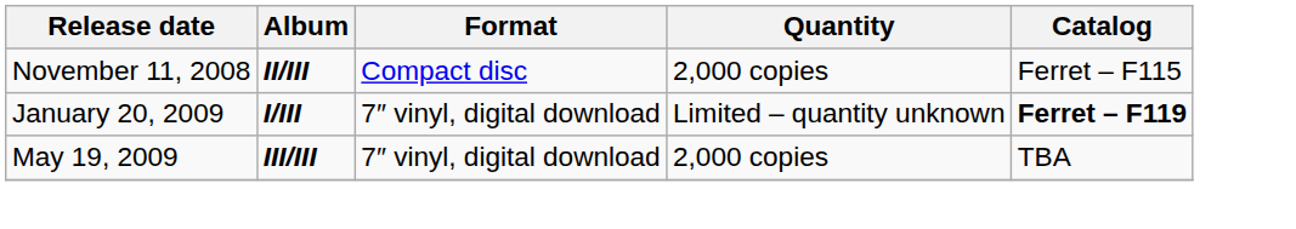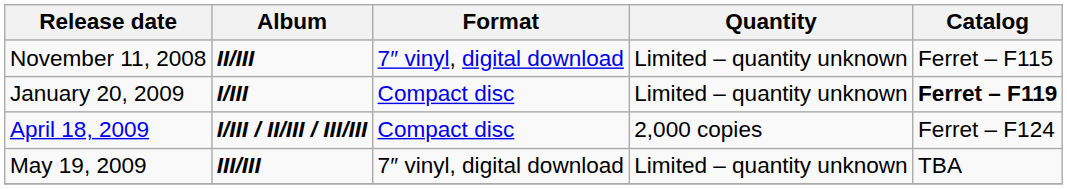 <table class="wikitable">
 <tr>
 <th>Release date</th>
 <th>Album</th>
 <th>Format</th>
 <th>Quantity</th>
 <th>Catalog</th>
 </tr>
 <tr>
 <td>November 11, 2008</td>
 <td><strong><em>II/III</em></strong></td>
-<td><a href='#'>Compact disc</a></td>
-<td>2,000 copies</td>
+<td><a href='#'>7″ vinyl</a>, <a href='#'>digital download</a></td>
+<td>Limited – quantity unknown</td>
 <td>Ferret – F115</td>
 </tr>
 <tr>
 <td>January 20, 2009</td>
 <td><strong><em>I/III</em></strong></td>
-<td>7″ vinyl, digital download</td>
+<td><a href='#'>Compact disc</a></td>
 <td>Limited – quantity unknown</td>
 <td><strong>Ferret – F119</strong></td>
+</tr>
+<tr>
+<td><a href='#'>April 18, 2009</a></td>
+<td><strong><em>I/III / II/III / III/III</em></strong></td>
+<td><a href='#'>Compact disc</a></td>
+<td>2,000 copies</td>
+<td>Ferret – F124</td>
 </tr>
 <tr>
 <td>May 19, 2009</td>
 <td><strong><em>III/III</em></strong></td>
 <td>7″ vinyl, digital download</td>
-<td>2,000 copies</td>
+<td>Limited – quantity unknown</td>
 <td>TBA</td>
 </tr>
 <tr>
 </tr>
 </table>
